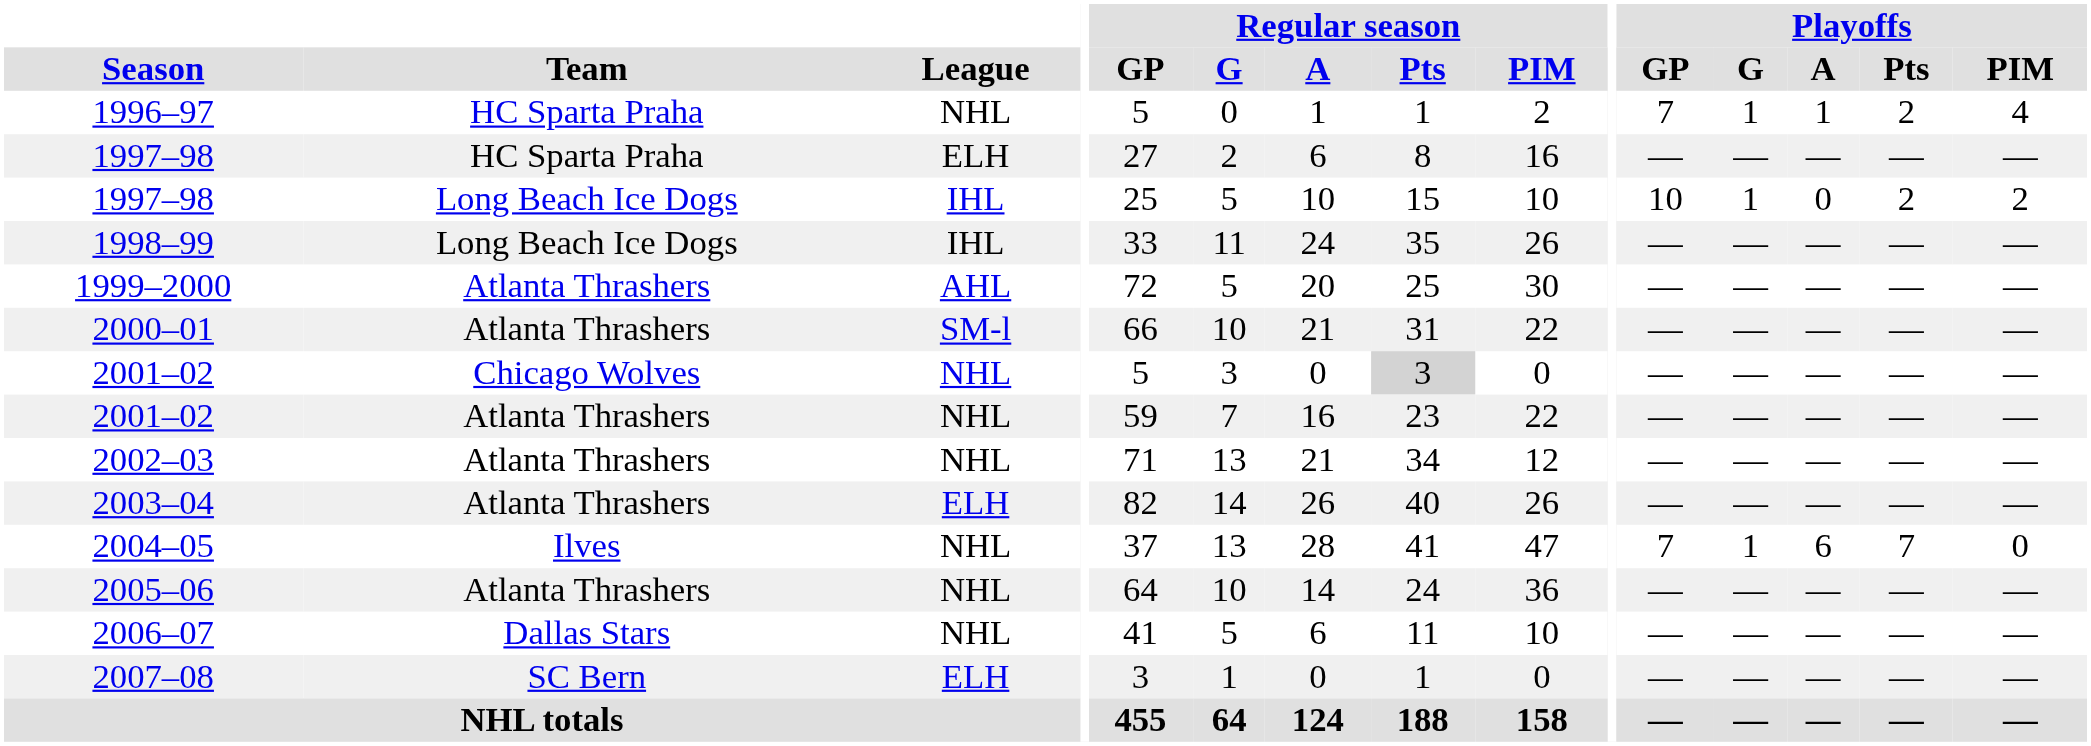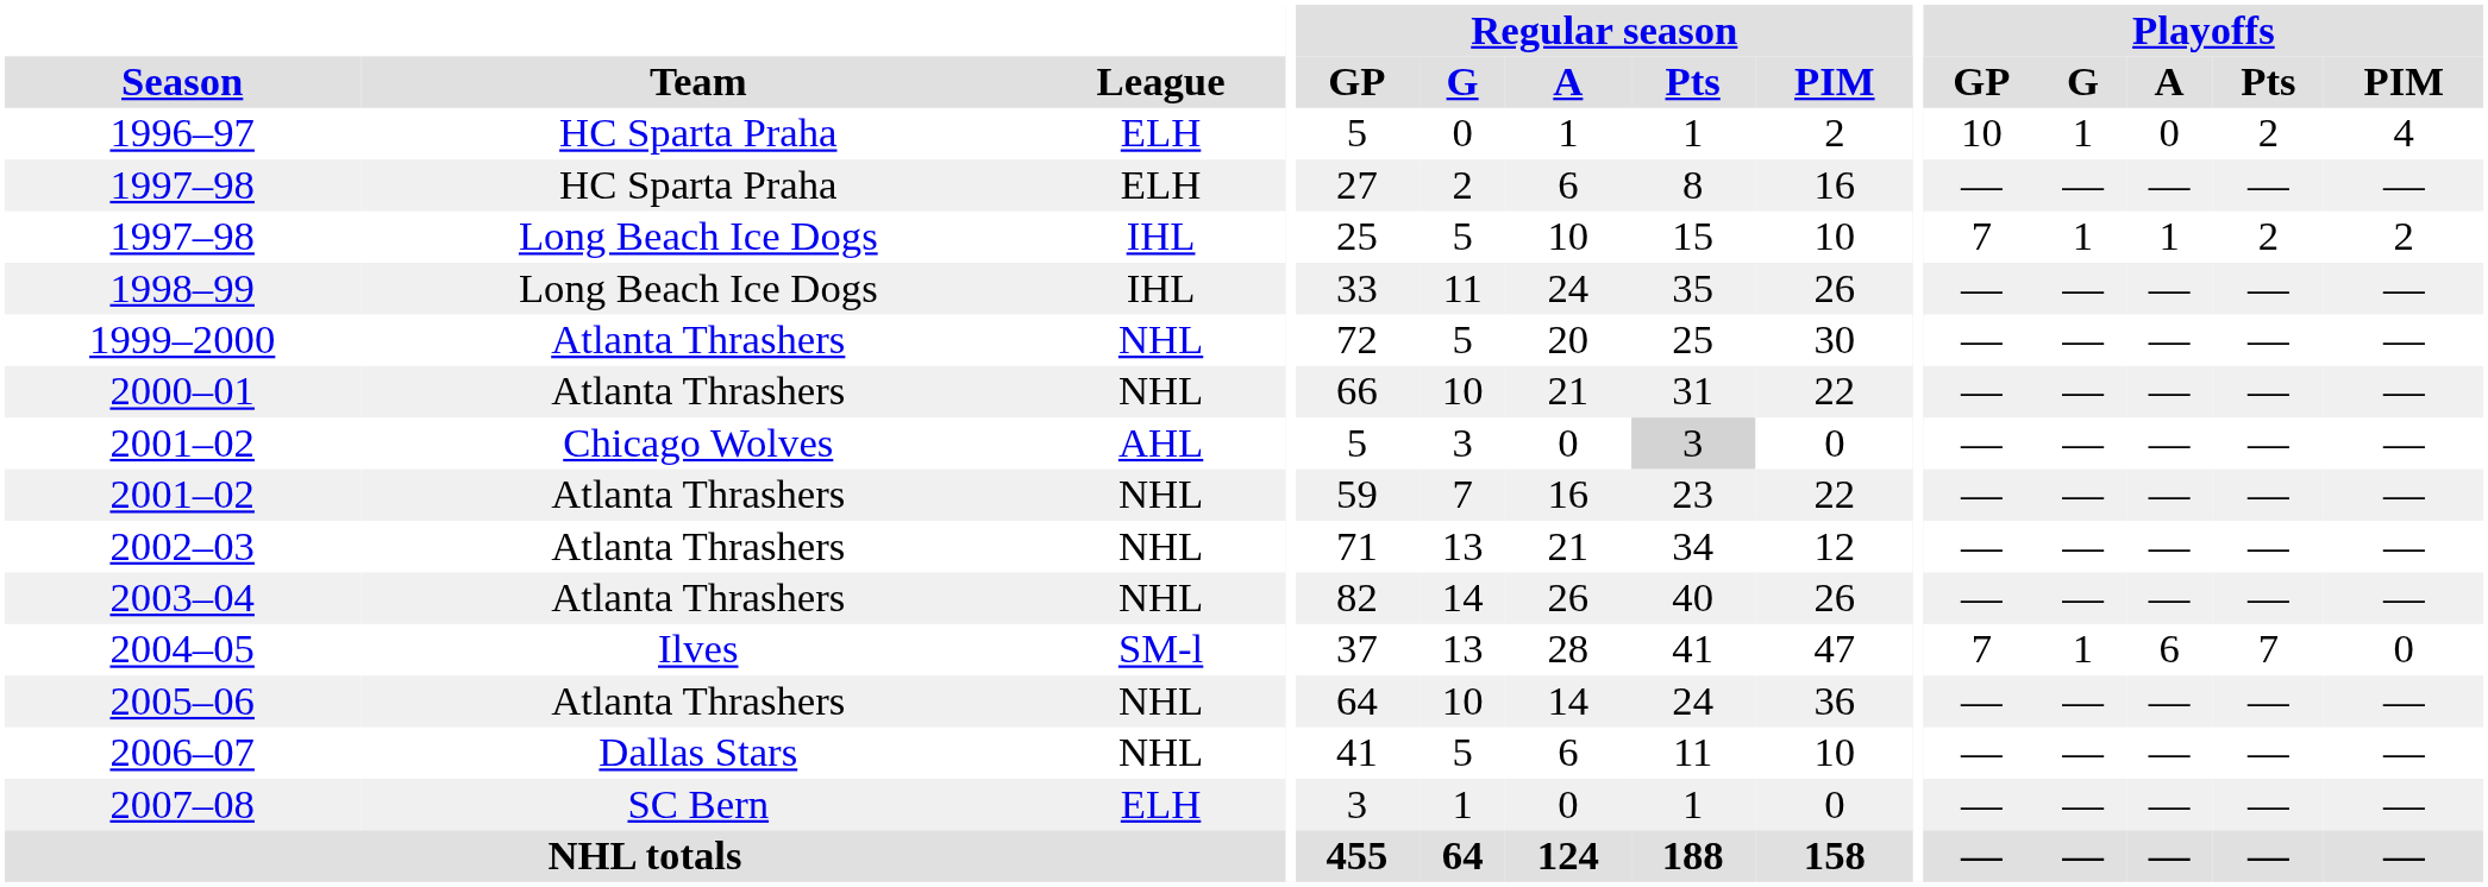 <table border="0" cellpadding="1" cellspacing="0" style="text-align:center; width:60em">
 <tr bgcolor="#e0e0e0">
 <th colspan="3"  bgcolor="#ffffff"></th>
 <th rowspan="99" bgcolor="#ffffff"></th>
 <th colspan="5"><a href='#'>Regular season</a></th>
 <th rowspan="99" bgcolor="#ffffff"></th>
 <th colspan="5"><a href='#'>Playoffs</a></th>
 </tr>
 <tr bgcolor="#e0e0e0">
 <th><a href='#'>Season</a></th>
 <th>Team</th>
 <th>League</th>
 <th>GP</th>
 <th><a href='#'>G</a></th>
 <th><a href='#'>A</a></th>
 <th><a href='#'>Pts</a></th>
 <th><a href='#'>PIM</a></th>
 <th>GP</th>
 <th>G</th>
 <th>A</th>
 <th>Pts</th>
 <th>PIM</th>
 </tr>
 <tr>
 <td><a href='#'>1996–97</a></td>
 <td><a href='#'>HC Sparta Praha</a></td>
-<td>NHL</td>
+<td><a href='#'>ELH</a></td>
 <td>5</td>
 <td>0</td>
 <td>1</td>
 <td>1</td>
 <td>2</td>
-<td>7</td>
+<td>10</td>
 <td>1</td>
-<td>1</td>
+<td>0</td>
 <td>2</td>
 <td>4</td>
 </tr>
 <tr bgcolor="#f0f0f0">
 <td><a href='#'>1997–98</a></td>
 <td>HC Sparta Praha</td>
 <td>ELH</td>
 <td>27</td>
 <td>2</td>
 <td>6</td>
 <td>8</td>
 <td>16</td>
 <td>—</td>
 <td>—</td>
 <td>—</td>
 <td>—</td>
 <td>—</td>
 </tr>
 <tr>
 <td><a href='#'>1997–98</a></td>
 <td><a href='#'>Long Beach Ice Dogs</a></td>
 <td><a href='#'>IHL</a></td>
 <td>25</td>
 <td>5</td>
 <td>10</td>
 <td>15</td>
 <td>10</td>
-<td>10</td>
+<td>7</td>
 <td>1</td>
-<td>0</td>
+<td>1</td>
 <td>2</td>
 <td>2</td>
 </tr>
 <tr bgcolor="#f0f0f0">
 <td><a href='#'>1998–99</a></td>
 <td>Long Beach Ice Dogs</td>
 <td>IHL</td>
 <td>33</td>
 <td>11</td>
 <td>24</td>
 <td>35</td>
 <td>26</td>
 <td>—</td>
 <td>—</td>
 <td>—</td>
 <td>—</td>
 <td>—</td>
 </tr>
 <tr>
 <td><a href='#'>1999–2000</a></td>
 <td><a href='#'>Atlanta Thrashers</a></td>
-<td><a href='#'>AHL</a></td>
+<td><a href='#'>NHL</a></td>
 <td>72</td>
 <td>5</td>
 <td>20</td>
 <td>25</td>
 <td>30</td>
 <td>—</td>
 <td>—</td>
 <td>—</td>
 <td>—</td>
 <td>—</td>
 </tr>
 <tr bgcolor="#f0f0f0">
 <td><a href='#'>2000–01</a></td>
 <td>Atlanta Thrashers</td>
-<td><a href='#'>SM-l</a></td>
+<td>NHL</td>
 <td>66</td>
 <td>10</td>
 <td>21</td>
 <td>31</td>
 <td>22</td>
 <td>—</td>
 <td>—</td>
 <td>—</td>
 <td>—</td>
 <td>—</td>
 </tr>
 <tr>
 <td><a href='#'>2001–02</a></td>
 <td><a href='#'>Chicago Wolves</a></td>
-<td><a href='#'>NHL</a></td>
+<td><a href='#'>AHL</a></td>
 <td>5</td>
 <td>3</td>
 <td>0</td>
 <td style="background: lightgrey;">3</td>
 <td>0</td>
 <td>—</td>
 <td>—</td>
 <td>—</td>
 <td>—</td>
 <td>—</td>
 </tr>
 <tr bgcolor="#f0f0f0">
 <td><a href='#'>2001–02</a></td>
 <td>Atlanta Thrashers</td>
 <td>NHL</td>
 <td>59</td>
 <td>7</td>
 <td>16</td>
 <td>23</td>
 <td>22</td>
 <td>—</td>
 <td>—</td>
 <td>—</td>
 <td>—</td>
 <td>—</td>
 </tr>
 <tr>
 <td><a href='#'>2002–03</a></td>
 <td>Atlanta Thrashers</td>
 <td>NHL</td>
 <td>71</td>
 <td>13</td>
 <td>21</td>
 <td>34</td>
 <td>12</td>
 <td>—</td>
 <td>—</td>
 <td>—</td>
 <td>—</td>
 <td>—</td>
 </tr>
 <tr bgcolor="#f0f0f0">
 <td><a href='#'>2003–04</a></td>
 <td>Atlanta Thrashers</td>
-<td><a href='#'>ELH</a></td>
+<td>NHL</td>
 <td>82</td>
 <td>14</td>
 <td>26</td>
 <td>40</td>
 <td>26</td>
 <td>—</td>
 <td>—</td>
 <td>—</td>
 <td>—</td>
 <td>—</td>
 </tr>
 <tr>
 <td><a href='#'>2004–05</a></td>
 <td><a href='#'>Ilves</a></td>
-<td>NHL</td>
+<td><a href='#'>SM-l</a></td>
 <td>37</td>
 <td>13</td>
 <td>28</td>
 <td>41</td>
 <td>47</td>
 <td>7</td>
 <td>1</td>
 <td>6</td>
 <td>7</td>
 <td>0</td>
 </tr>
 <tr bgcolor="#f0f0f0">
 <td><a href='#'>2005–06</a></td>
 <td>Atlanta Thrashers</td>
 <td>NHL</td>
 <td>64</td>
 <td>10</td>
 <td>14</td>
 <td>24</td>
 <td>36</td>
 <td>—</td>
 <td>—</td>
 <td>—</td>
 <td>—</td>
 <td>—</td>
 </tr>
 <tr>
 <td><a href='#'>2006–07</a></td>
 <td><a href='#'>Dallas Stars</a></td>
 <td>NHL</td>
 <td>41</td>
 <td>5</td>
 <td>6</td>
 <td>11</td>
 <td>10</td>
 <td>—</td>
 <td>—</td>
 <td>—</td>
 <td>—</td>
 <td>—</td>
 </tr>
 <tr bgcolor="#f0f0f0">
 <td><a href='#'>2007–08</a></td>
 <td><a href='#'>SC Bern</a></td>
 <td><a href='#'>ELH</a></td>
 <td>3</td>
 <td>1</td>
 <td>0</td>
 <td>1</td>
 <td>0</td>
 <td>—</td>
 <td>—</td>
 <td>—</td>
 <td>—</td>
 <td>—</td>
 </tr>
 <tr bgcolor="#e0e0e0">
 <th colspan="3">NHL totals</th>
 <th>455</th>
 <th>64</th>
 <th>124</th>
 <th>188</th>
 <th>158</th>
 <th>—</th>
 <th>—</th>
 <th>—</th>
 <th>—</th>
 <th>—</th>
 </tr>
 </table>
